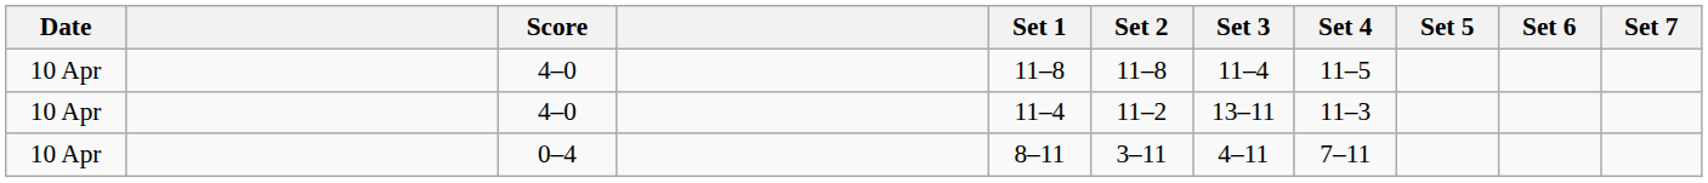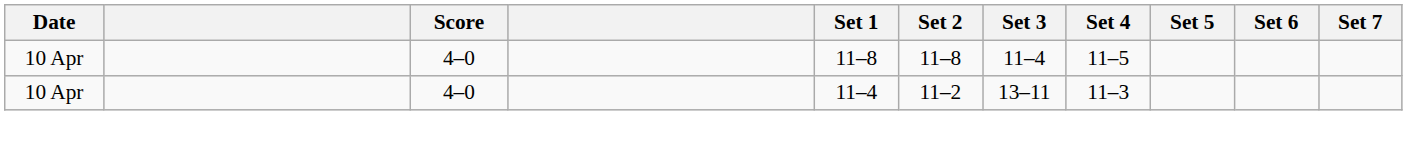 <table class="wikitable" style="text-align: center; font-size:90% ">
 <tr>
 <th width="60">Date</th>
 <th align="right" width="200"></th>
 <th width="60">Score</th>
 <th align="left" width="200"></th>
 <th width="50">Set 1</th>
 <th width="50">Set 2</th>
 <th width="50">Set 3</th>
 <th width="50">Set 4</th>
 <th width="50">Set 5</th>
 <th width="50">Set 6</th>
 <th width="50">Set 7</th>
 </tr>
 <tr>
 <td>10 Apr</td>
 <td align=left><strong></strong></td>
 <td align=center>4–0</td>
 <td align=left></td>
 <td>11–8</td>
 <td>11–8</td>
 <td>11–4</td>
 <td>11–5</td>
 <td></td>
 <td></td>
 <td></td>
 </tr>
 <tr>
 <td>10 Apr</td>
 <td align=left><strong></strong></td>
 <td align=center>4–0</td>
 <td align=left></td>
 <td>11–4</td>
 <td>11–2</td>
 <td>13–11</td>
 <td>11–3</td>
 <td></td>
 <td></td>
 <td></td>
 </tr>
-<tr>
-<td>10 Apr</td>
-<td align=left></td>
-<td align=center>0–4</td>
-<td align=left><strong></strong></td>
-<td>8–11</td>
-<td>3–11</td>
-<td>4–11</td>
-<td>7–11</td>
-<td></td>
-<td></td>
-<td></td>
-</tr>
 </table>
